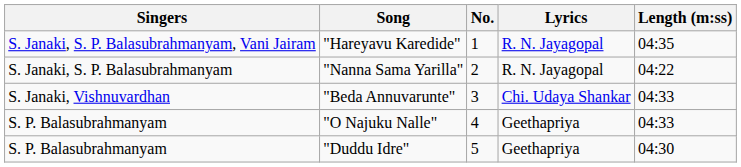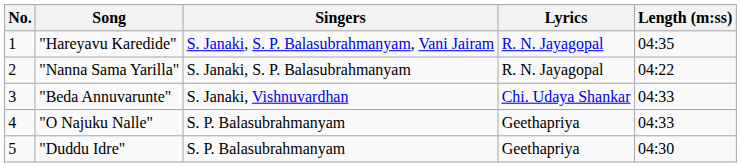 <table class="wikitable" style="font-size:95%;">
 <tr>
+<th>No.</th>
+<th>Song</th>
 <th>Singers</th>
-<th>Song</th>
-<th>No.</th>
 <th>Lyrics</th>
 <th>Length (m:ss)</th>
 </tr>
 <tr>
+<td>1</td>
+<td>"Hareyavu Karedide"</td>
 <td><a href='#'>S. Janaki</a>, <a href='#'>S. P. Balasubrahmanyam</a>, <a href='#'>Vani Jairam</a></td>
-<td>"Hareyavu Karedide"</td>
-<td>1</td>
 <td><a href='#'>R. N. Jayagopal</a></td>
 <td>04:35</td>
 </tr>
 <tr>
+<td>2</td>
+<td>"Nanna Sama Yarilla"</td>
 <td>S. Janaki, S. P. Balasubrahmanyam</td>
-<td>"Nanna Sama Yarilla"</td>
-<td>2</td>
 <td>R. N. Jayagopal</td>
 <td>04:22</td>
 </tr>
 <tr>
+<td>3</td>
+<td>"Beda Annuvarunte"</td>
 <td>S. Janaki, <a href='#'>Vishnuvardhan</a></td>
-<td>"Beda Annuvarunte"</td>
-<td>3</td>
 <td><a href='#'>Chi. Udaya Shankar</a></td>
 <td>04:33</td>
 </tr>
 <tr>
+<td>4</td>
+<td>"O Najuku Nalle"</td>
 <td>S. P. Balasubrahmanyam</td>
-<td>"O Najuku Nalle"</td>
-<td>4</td>
 <td>Geethapriya</td>
 <td>04:33</td>
 </tr>
 <tr>
+<td>5</td>
+<td>"Duddu Idre"</td>
 <td>S. P. Balasubrahmanyam</td>
-<td>"Duddu Idre"</td>
-<td>5</td>
 <td>Geethapriya</td>
 <td>04:30</td>
 </tr>
 </table>
